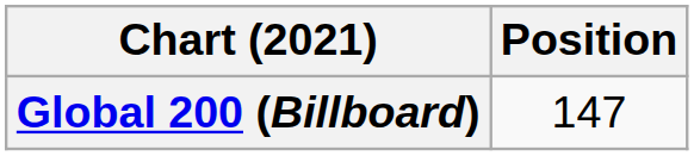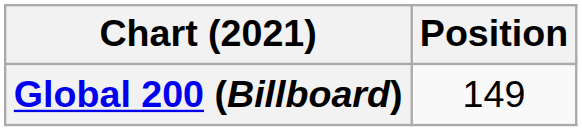 <table class="wikitable plainrowheaders" style="text-align:center">
 <tr>
 <th scope="col">Chart (2021)</th>
 <th scope="col">Position</th>
 </tr>
 <tr>
 <th scope="row"><a href='#'>Global 200</a> (<em>Billboard</em>)</th>
-<td>147</td>
+<td>149</td>
 </tr>
 </table>
